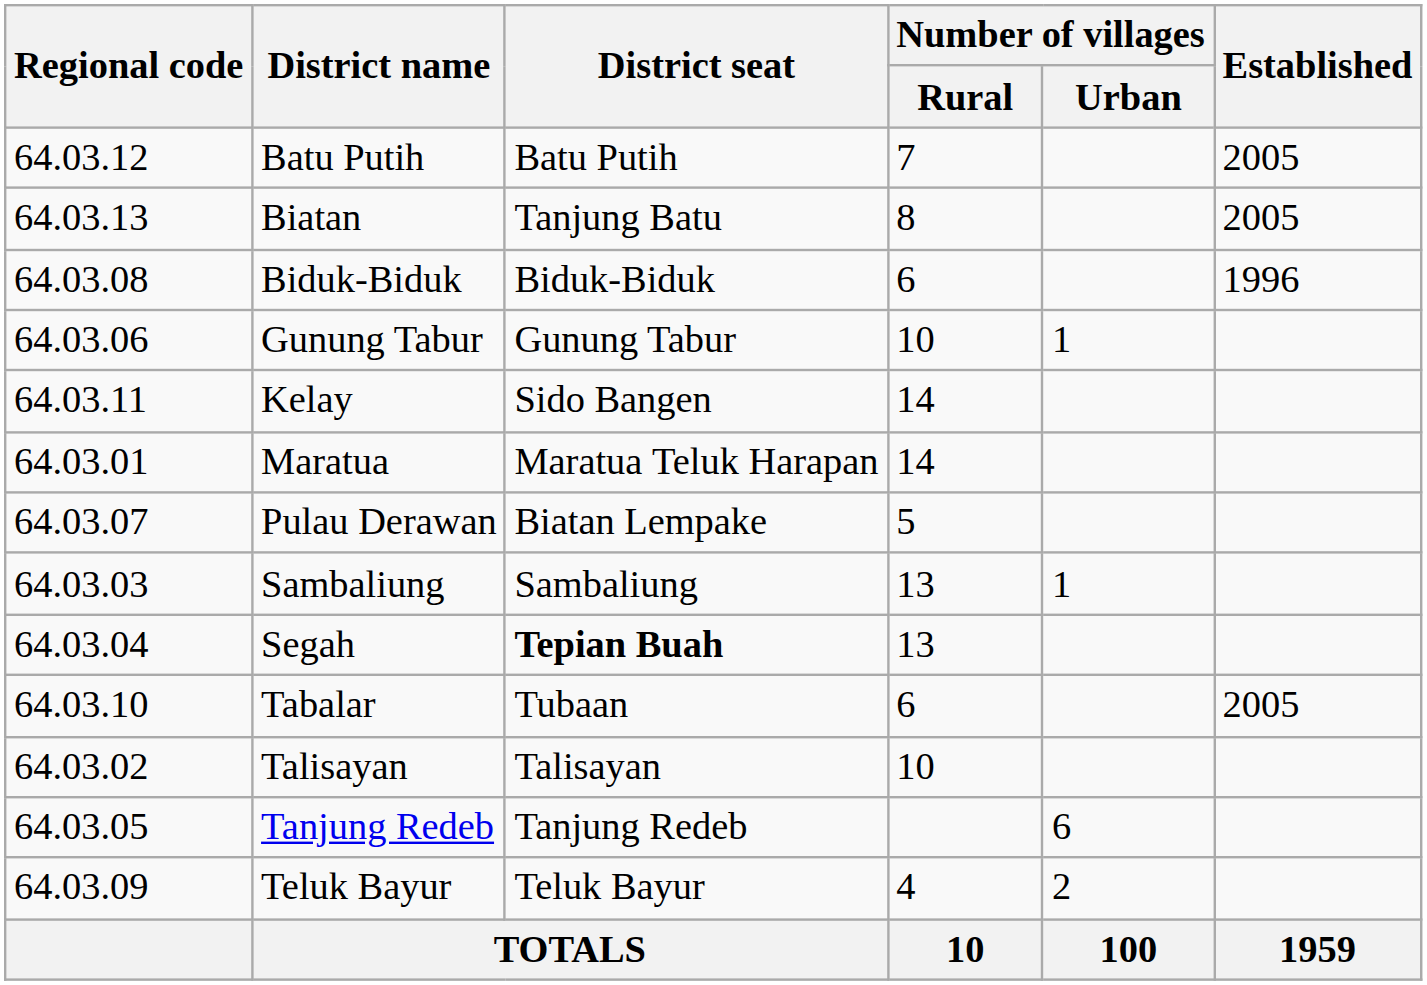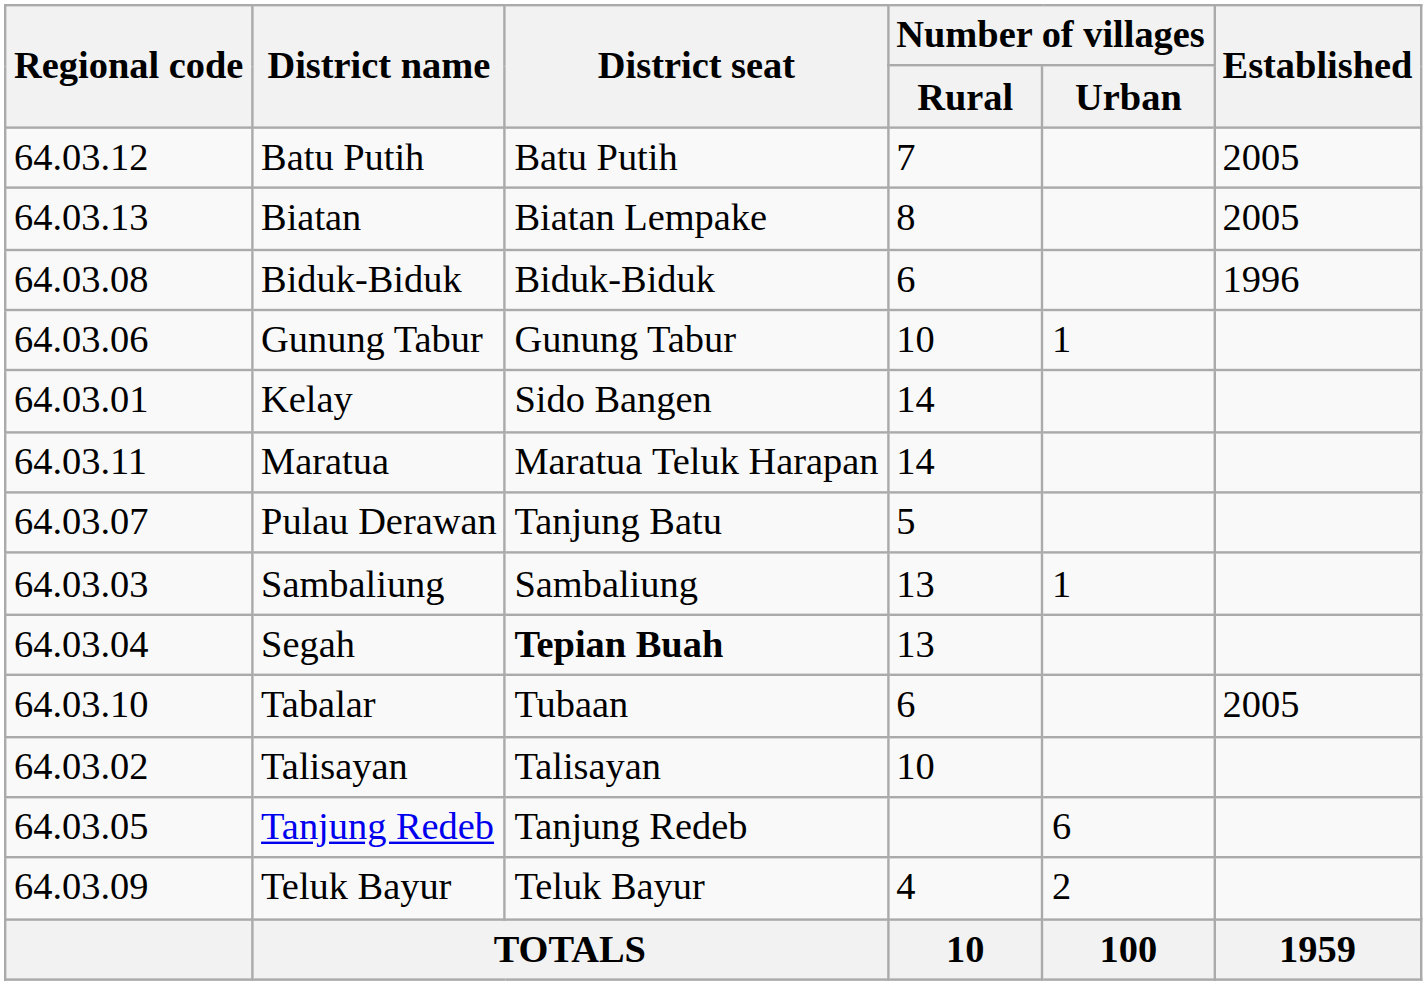 <table class="wikitable sortable">
 <tr>
 <th rowspan="2">Regional code</th>
 <th rowspan="2">District name</th>
 <th rowspan="2">District seat</th>
 <th colspan="2">Number of villages</th>
 <th rowspan="2">Established</th>
 </tr>
 <tr>
 <th>Rural</th>
 <th>Urban</th>
 </tr>
 <tr>
 <td>64.03.12</td>
 <td>Batu Putih</td>
 <td>Batu Putih</td>
 <td>7</td>
 <td></td>
 <td>2005</td>
 </tr>
 <tr>
 <td>64.03.13</td>
 <td>Biatan</td>
-<td>Tanjung Batu</td>
+<td>Biatan Lempake</td>
 <td>8</td>
 <td></td>
 <td>2005</td>
 </tr>
 <tr>
 <td>64.03.08</td>
 <td>Biduk-Biduk</td>
 <td>Biduk-Biduk</td>
 <td>6</td>
 <td></td>
 <td>1996</td>
 </tr>
 <tr>
 <td>64.03.06</td>
 <td>Gunung Tabur</td>
 <td>Gunung Tabur</td>
 <td>10</td>
 <td>1</td>
 <td></td>
 </tr>
 <tr>
-<td>64.03.11</td>
+<td>64.03.01</td>
 <td>Kelay</td>
 <td>Sido Bangen</td>
 <td>14</td>
 <td></td>
 <td></td>
 </tr>
 <tr>
-<td>64.03.01</td>
+<td>64.03.11</td>
 <td>Maratua</td>
 <td>Maratua Teluk Harapan</td>
 <td>14</td>
 <td></td>
 <td></td>
 </tr>
 <tr>
 <td>64.03.07</td>
 <td>Pulau Derawan</td>
-<td>Biatan Lempake</td>
+<td>Tanjung Batu</td>
 <td>5</td>
 <td></td>
 <td></td>
 </tr>
 <tr>
 <td>64.03.03</td>
 <td>Sambaliung</td>
 <td>Sambaliung</td>
 <td>13</td>
 <td>1</td>
 <td></td>
 </tr>
 <tr>
 <td>64.03.04</td>
 <td>Segah</td>
 <td><strong>Tepian Buah</strong></td>
 <td>13</td>
 <td></td>
 <td></td>
 </tr>
 <tr>
 <td>64.03.10</td>
 <td>Tabalar</td>
 <td>Tubaan</td>
 <td>6</td>
 <td></td>
 <td>2005</td>
 </tr>
 <tr>
 <td>64.03.02</td>
 <td>Talisayan</td>
 <td>Talisayan</td>
 <td>10</td>
 <td></td>
 <td></td>
 </tr>
 <tr>
 <td>64.03.05</td>
 <td><a href='#'>Tanjung Redeb</a></td>
 <td>Tanjung Redeb</td>
 <td></td>
 <td>6</td>
 <td></td>
 </tr>
 <tr>
 <td>64.03.09</td>
 <td>Teluk Bayur</td>
 <td>Teluk Bayur</td>
 <td>4</td>
 <td>2</td>
 <td></td>
 </tr>
 <tr>
 <th></th>
 <th colspan="2">TOTALS</th>
 <th>10</th>
 <th>100</th>
 <th>1959</th>
 </tr>
 </table>
